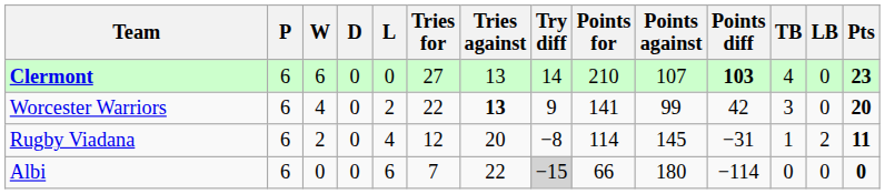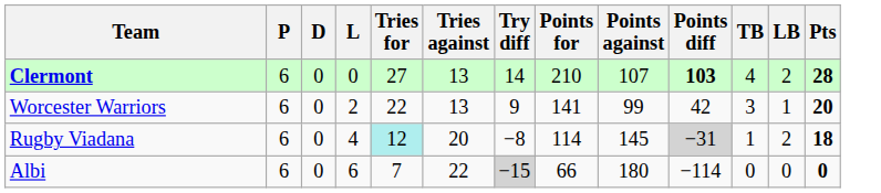 <table class="wikitable" style="text-align: center;">
 <tr>
 <th width="200">Team</th>
 <th width="20">P</th>
-<th width="20">W</th>
 <th width="20">D</th>
 <th width="20">L</th>
 <th width="20">Tries for</th>
 <th width="20">Tries against</th>
 <th width="20">Try diff</th>
 <th width="20">Points for</th>
 <th width="20">Points against</th>
 <th width="25">Points diff</th>
 <th width="20">TB</th>
 <th width="20">LB</th>
 <th width="20">Pts</th>
 </tr>
 <tr bgcolor="#ccffcc">
 <td align="left"> <strong><a href='#'>Clermont</a></strong></td>
 <td>6</td>
-<td>6</td>
 <td>0</td>
 <td>0</td>
 <td>27</td>
 <td>13</td>
 <td>14</td>
 <td>210</td>
 <td>107</td>
 <td><strong>103</strong></td>
 <td>4</td>
-<td>0</td>
-<td><strong>23</strong></td>
+<td>2</td>
+<td><strong>28</strong></td>
 </tr>
 <tr>
 <td align="left"> <a href='#'>Worcester Warriors</a></td>
 <td>6</td>
-<td>4</td>
 <td>0</td>
 <td>2</td>
 <td>22</td>
-<td><strong>13</strong></td>
+<td>13</td>
 <td>9</td>
 <td>141</td>
 <td>99</td>
 <td>42</td>
 <td>3</td>
-<td>0</td>
+<td>1</td>
 <td><strong>20</strong></td>
 </tr>
 <tr>
 <td align="left"> <a href='#'>Rugby Viadana</a></td>
 <td>6</td>
-<td>2</td>
 <td>0</td>
 <td>4</td>
-<td>12</td>
+<td style="background: paleturquoise;">12</td>
 <td>20</td>
 <td>−8</td>
 <td>114</td>
 <td>145</td>
-<td>−31</td>
+<td style="background: lightgrey;">−31</td>
 <td>1</td>
 <td>2</td>
-<td><strong>11</strong></td>
+<td><strong>18</strong></td>
 </tr>
 <tr>
 <td align="left"> <a href='#'>Albi</a></td>
 <td>6</td>
-<td>0</td>
 <td>0</td>
 <td>6</td>
 <td>7</td>
 <td>22</td>
 <td style="background: lightgrey;">−15</td>
 <td>66</td>
 <td>180</td>
 <td>−114</td>
 <td>0</td>
 <td>0</td>
 <td><strong>0</strong></td>
 </tr>
 </table>
